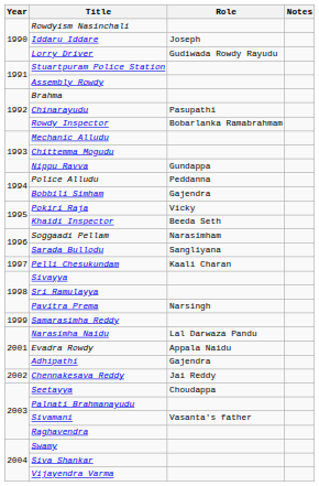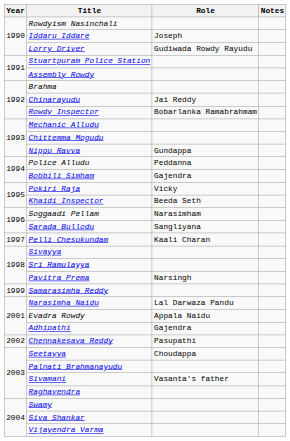 <table class="wikitable sortable">
 <tr>
 <th>Year</th>
 <th>Title</th>
 <th>Role</th>
 <th class="unsortable">Notes</th>
 </tr>
 <tr>
 <td rowspan=3>1990</td>
 <td><em>Rowdyism Nasinchali</em></td>
 <td></td>
 <td></td>
 </tr>
 <tr>
 <td><em><a href='#'>Iddaru Iddare</a></em></td>
 <td>Joseph</td>
 <td></td>
 </tr>
 <tr>
 <td><em><a href='#'>Lorry Driver</a></em></td>
 <td>Gudiwada Rowdy Rayudu</td>
 <td></td>
 </tr>
 <tr>
 <td rowspan=2>1991</td>
 <td><em><a href='#'>Stuartpuram Police Station</a></em></td>
 <td></td>
 <td></td>
 </tr>
 <tr>
 <td><em><a href='#'>Assembly Rowdy</a></em></td>
 <td></td>
 <td></td>
 </tr>
 <tr>
 <td rowspan=3>1992</td>
 <td><em>Brahma</em></td>
 <td></td>
 <td></td>
 </tr>
 <tr>
 <td><em><a href='#'>Chinarayudu</a></em></td>
-<td>Pasupathi</td>
+<td>Jai Reddy</td>
 <td></td>
 </tr>
 <tr>
 <td><em><a href='#'>Rowdy Inspector</a></em></td>
 <td>Bobarlanka Ramabrahmam</td>
 <td></td>
 </tr>
 <tr>
 <td rowspan="3">1993</td>
 <td><em><a href='#'>Mechanic Alludu</a></em></td>
 <td></td>
 <td></td>
 </tr>
 <tr>
 <td><em><a href='#'>Chittemma Mogudu</a></em></td>
 <td></td>
 <td></td>
 </tr>
 <tr>
 <td><em><a href='#'>Nippu Ravva</a></em></td>
 <td>Gundappa</td>
 <td></td>
 </tr>
 <tr>
 <td rowspan=2>1994</td>
 <td><em>Police Alludu</em></td>
 <td>Peddanna</td>
 <td></td>
 </tr>
 <tr>
 <td><em><a href='#'>Bobbili Simham</a></em></td>
 <td>Gajendra</td>
 <td></td>
 </tr>
 <tr>
 <td rowspan=2>1995</td>
 <td><em><a href='#'>Pokiri Raja</a></em></td>
 <td>Vicky</td>
 <td></td>
 </tr>
 <tr>
 <td><em><a href='#'>Khaidi Inspector</a></em></td>
 <td>Beeda Seth</td>
 <td></td>
 </tr>
 <tr>
 <td rowspan=2>1996</td>
 <td><em>Soggaadi Pellam</em></td>
 <td>Narasimham</td>
 <td></td>
 </tr>
 <tr>
 <td><em><a href='#'>Sarada Bullodu</a></em></td>
 <td>Sangliyana</td>
 <td></td>
 </tr>
 <tr>
 <td>1997</td>
 <td><em><a href='#'>Pelli Chesukundam</a></em></td>
 <td>Kaali Charan</td>
 <td></td>
 </tr>
 <tr>
 <td rowspan="3">1998</td>
 <td><em><a href='#'>Sivayya</a></em></td>
 <td></td>
 <td></td>
 </tr>
 <tr>
 <td><em><a href='#'>Sri Ramulayya</a></em></td>
 <td></td>
 <td></td>
 </tr>
 <tr>
 <td><em><a href='#'>Pavitra Prema</a></em></td>
 <td>Narsingh</td>
 <td></td>
 </tr>
 <tr>
 <td>1999</td>
 <td><em><a href='#'>Samarasimha Reddy</a></em></td>
 <td></td>
 <td></td>
 </tr>
 <tr>
 <td rowspan=3>2001</td>
 <td><em><a href='#'>Narasimha Naidu</a></em></td>
 <td>Lal Darwaza Pandu</td>
 <td></td>
 </tr>
 <tr>
 <td><em>Evadra Rowdy</em></td>
 <td>Appala Naidu</td>
 <td></td>
 </tr>
 <tr>
 <td><em><a href='#'>Adhipathi</a></em></td>
 <td>Gajendra</td>
 <td></td>
 </tr>
 <tr>
 <td>2002</td>
 <td><em><a href='#'>Chennakesava Reddy</a></em></td>
-<td>Jai Reddy</td>
+<td>Pasupathi</td>
 <td></td>
 </tr>
 <tr>
 <td rowspan=4>2003</td>
 <td><em><a href='#'>Seetayya</a></em></td>
 <td>Choudappa</td>
 <td></td>
 </tr>
 <tr>
 <td><em><a href='#'>Palnati Brahmanayudu</a></em></td>
 <td></td>
 <td></td>
 </tr>
 <tr>
 <td><em><a href='#'>Sivamani</a></em></td>
 <td>Vasanta's father</td>
 <td></td>
 </tr>
 <tr>
 <td><em><a href='#'>Raghavendra</a></em></td>
 <td></td>
 <td></td>
 </tr>
 <tr>
 <td rowspan=3>2004</td>
 <td><em><a href='#'>Swamy</a></em></td>
 <td></td>
 <td></td>
 </tr>
 <tr>
 <td><em><a href='#'>Siva Shankar</a></em></td>
 <td></td>
 <td></td>
 </tr>
 <tr>
 <td><em><a href='#'>Vijayendra Varma</a></em></td>
 <td></td>
 <td></td>
 </tr>
 </table>
